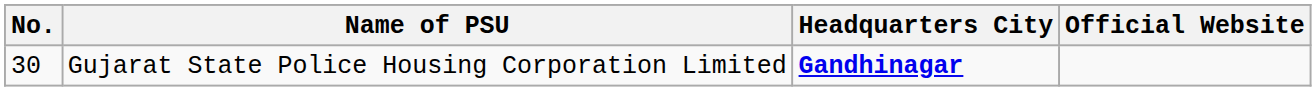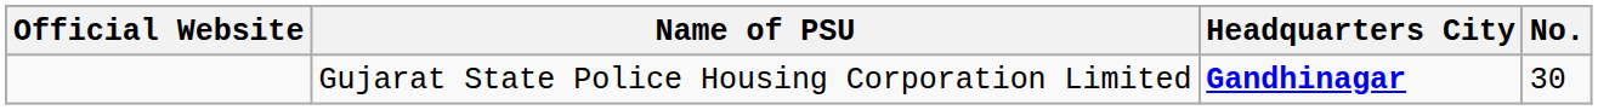 <table class="wikitable">
 <tr>
-<th>No.</th>
+<th>Official Website</th>
 <th>Name of PSU</th>
 <th>Headquarters City</th>
-<th>Official Website</th>
+<th>No.</th>
 </tr>
 <tr>
-<td>30</td>
+<td></td>
 <td>Gujarat State Police Housing Corporation Limited</td>
 <td><strong><a href='#'>Gandhinagar</a></strong></td>
-<td></td>
+<td>30</td>
 </tr>
 </table>
